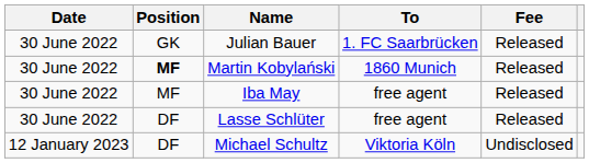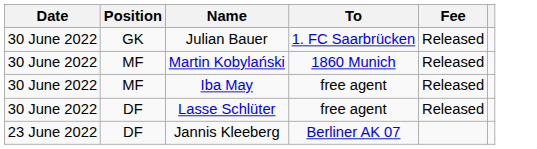 <table class="wikitable" style="text-align:center;">
 <tr>
 <th>Date</th>
 <th>Position</th>
 <th>Name</th>
 <th>To</th>
 <th>Fee</th>
 <th></th>
 </tr>
 <tr>
 <td>30 June 2022</td>
 <td>GK</td>
 <td>Julian Bauer</td>
 <td><a href='#'>1. FC Saarbrücken</a></td>
 <td>Released</td>
 <td></td>
 </tr>
 <tr>
 <td>30 June 2022</td>
-<td><strong>MF</strong></td>
+<td>MF</td>
 <td><a href='#'>Martin Kobylański</a></td>
 <td><a href='#'>1860 Munich</a></td>
 <td>Released</td>
 <td></td>
 </tr>
 <tr>
 <td>30 June 2022</td>
 <td>MF</td>
 <td><a href='#'>Iba May</a></td>
 <td>free agent</td>
 <td>Released</td>
 <td></td>
 </tr>
 <tr>
 <td>30 June 2022</td>
 <td>DF</td>
 <td><a href='#'>Lasse Schlüter</a></td>
 <td>free agent</td>
 <td>Released</td>
 <td></td>
 </tr>
 <tr>
-<td>12 January 2023</td>
+<td>23 June 2022</td>
 <td>DF</td>
-<td><a href='#'>Michael Schultz</a></td>
-<td><a href='#'>Viktoria Köln</a></td>
-<td>Undisclosed</td>
+<td>Jannis Kleeberg</td>
+<td><a href='#'>Berliner AK 07</a></td>
+<td></td>
 <td></td>
 </tr>
 </table>
